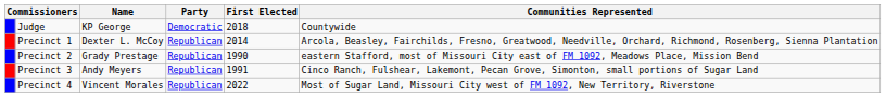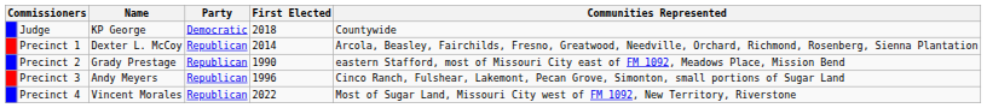 <table class=wikitable>
 <tr>
 <th colspan="2"  style="text-align:center; vertical-align:bottom;"><strong>Commissioners</strong></th>
 <th style="text-align:center; vertical-align:bottom;"><strong>Name</strong></th>
 <th style="text-align:center; vertical-align:bottom;"><strong>Party</strong></th>
 <th style="text-align:center; vertical-align:bottom;"><strong>First Elected</strong></th>
 <th style="text-align:center; vertical-align:bottom;"><strong>Communities Represented</strong></th>
 </tr>
 <tr>
 <td style="background:blue;"> </td>
 <td>Judge</td>
 <td>KP George</td>
 <td><a href='#'>Democratic</a></td>
 <td>2018</td>
 <td>Countywide</td>
 </tr>
 <tr>
 <td style="background:red;"> </td>
 <td>Precinct 1</td>
 <td>Dexter L. McCoy</td>
 <td><a href='#'>Republican</a></td>
 <td>2014</td>
 <td>Arcola, Beasley, Fairchilds, Fresno, Greatwood, Needville, Orchard, Richmond, Rosenberg, Sienna Plantation</td>
 </tr>
 <tr>
 <td style="background:blue;"> </td>
 <td>Precinct 2</td>
 <td>Grady Prestage</td>
 <td><a href='#'>Republican</a></td>
 <td>1990</td>
 <td>eastern Stafford, most of Missouri City east of <a href='#'>FM 1092</a>, Meadows Place, Mission Bend</td>
 </tr>
 <tr>
 <td style="background:red;"> </td>
 <td>Precinct 3</td>
 <td>Andy Meyers</td>
 <td><a href='#'>Republican</a></td>
-<td>1991</td>
+<td>1996</td>
 <td>Cinco Ranch, Fulshear, Lakemont, Pecan Grove, Simonton, small portions of Sugar Land</td>
 </tr>
 <tr>
 <td style="background:blue;"> </td>
 <td>Precinct 4</td>
 <td>Vincent Morales</td>
 <td><a href='#'>Republican</a></td>
 <td>2022</td>
 <td>Most of Sugar Land, Missouri City west of <a href='#'>FM 1092</a>, New Territory, Riverstone</td>
 </tr>
 </table>
